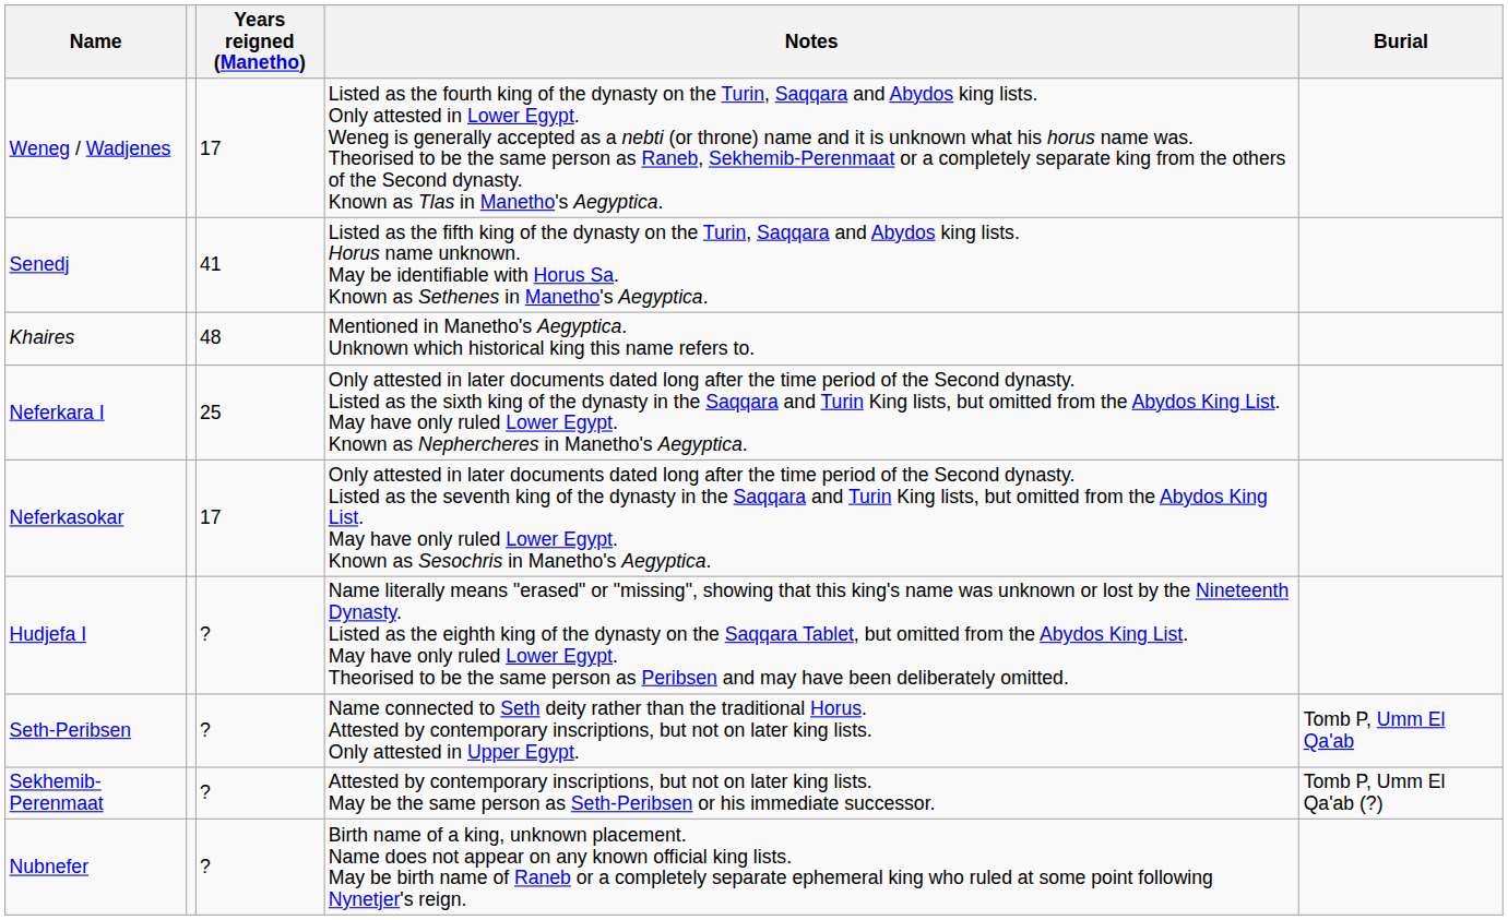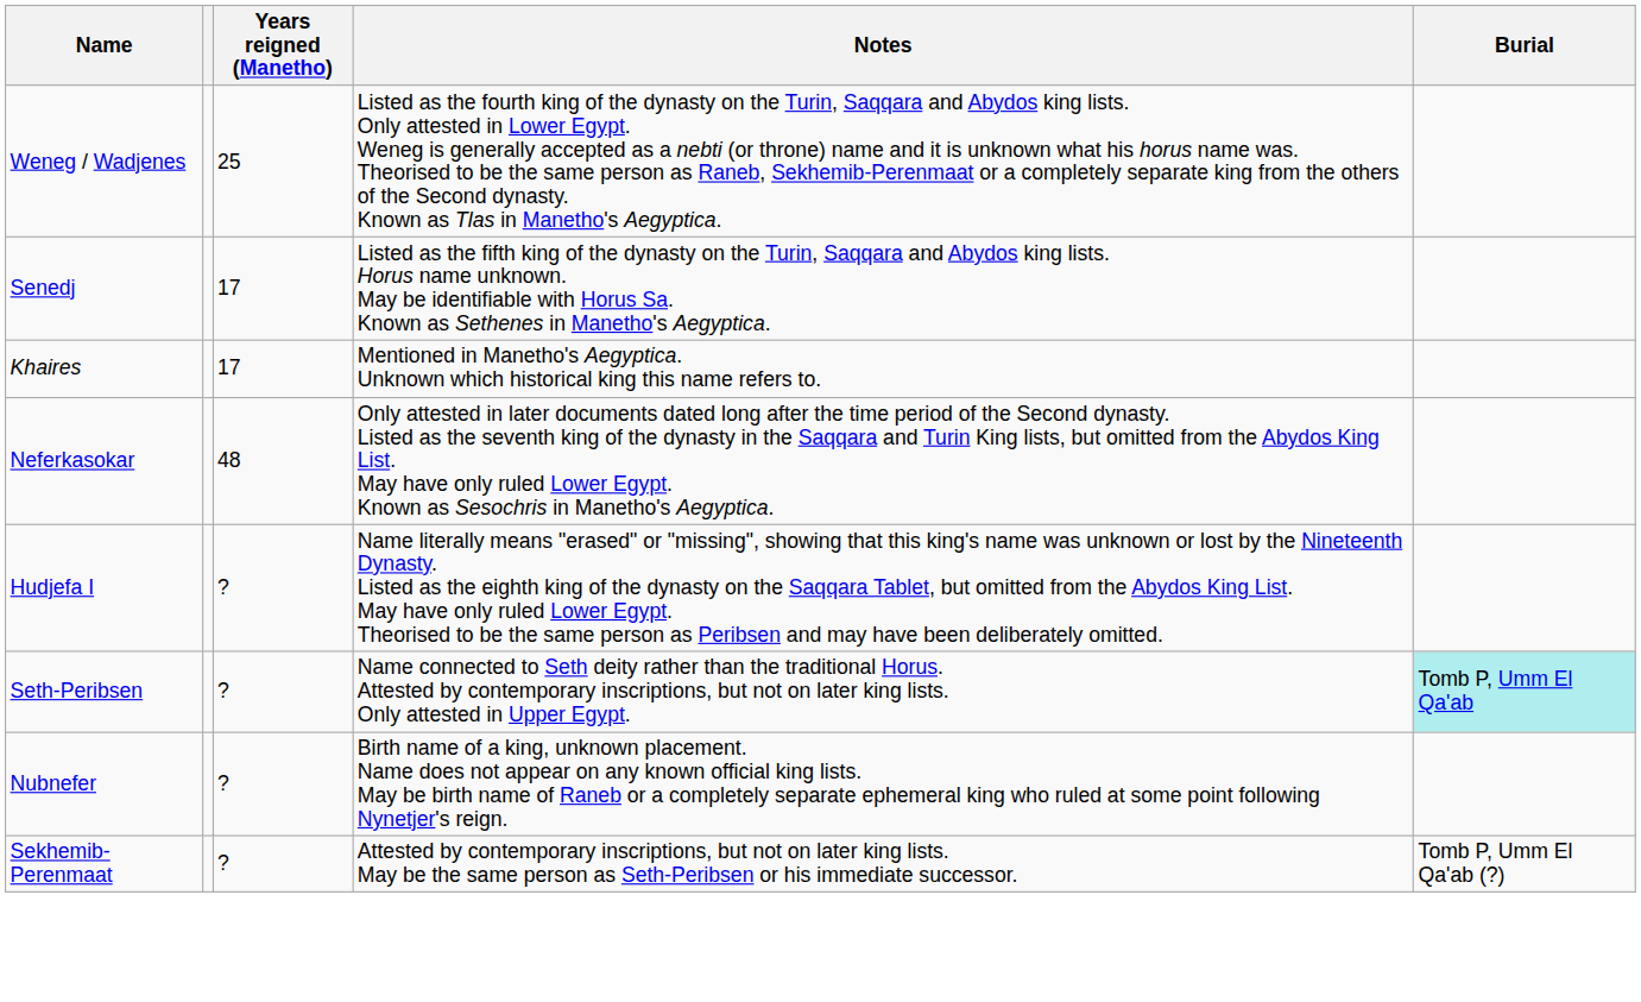 <table class="wikitable">
 <tr>
 <th>Name</th>
 <th></th>
 <th>Years reigned<br>(<a href='#'>Manetho</a>)</th>
 <th>Notes</th>
 <th>Burial</th>
 </tr>
 <tr>
 <td><a href='#'>Weneg</a> / <a href='#'>Wadjenes</a></td>
 <td></td>
-<td>17</td>
+<td>25</td>
 <td>Listed as the fourth king of the dynasty on the <a href='#'>Turin</a>, <a href='#'>Saqqara</a> and <a href='#'>Abydos</a> king lists.<br>Only attested in <a href='#'>Lower Egypt</a>.<br>Weneg is generally accepted as a <em>nebti</em> (or throne) name and it is unknown what his <em>horus</em> name was.<br>Theorised to be the same person as <a href='#'>Raneb</a>, <a href='#'>Sekhemib-Perenmaat</a> or a completely separate king from the others of the Second dynasty.<br>Known as <em>Tlas</em> in <a href='#'>Manetho</a>'s <em>Aegyptica</em>.</td>
 <td></td>
 </tr>
 <tr>
 <td><a href='#'>Senedj</a></td>
 <td></td>
-<td>41</td>
+<td>17</td>
 <td>Listed as the fifth king of the dynasty on the <a href='#'>Turin</a>, <a href='#'>Saqqara</a> and <a href='#'>Abydos</a> king lists.<br><em>Horus</em> name unknown.<br>May be identifiable with <a href='#'>Horus Sa</a>.<br>Known as <em>Sethenes</em> in <a href='#'>Manetho</a>'s <em>Aegyptica</em>.</td>
 <td></td>
 </tr>
 <tr>
 <td><em>Khaires</em></td>
 <td></td>
-<td>48</td>
+<td>17</td>
 <td>Mentioned in Manetho's <em>Aegyptica</em>.<br>Unknown which historical king this name refers to.</td>
-</tr>
-<tr>
-<td><a href='#'>Neferkara I</a></td>
-<td></td>
-<td>25</td>
-<td>Only attested in later documents dated long after the time period of the Second dynasty.<br>Listed as the sixth king of the dynasty in the <a href='#'>Saqqara</a> and <a href='#'>Turin</a> King lists, but omitted from the <a href='#'>Abydos King List</a>.<br>May have only ruled <a href='#'>Lower Egypt</a>.<br>Known as <em>Nephercheres</em> in Manetho's <em>Aegyptica</em>.</td>
-<td></td>
 </tr>
 <tr>
 <td><a href='#'>Neferkasokar</a></td>
 <td></td>
-<td>17</td>
+<td>48</td>
 <td>Only attested in later documents dated long after the time period of the Second dynasty.<br>Listed as the seventh king of the dynasty in the <a href='#'>Saqqara</a> and <a href='#'>Turin</a> King lists, but omitted from the <a href='#'>Abydos King List</a>.<br>May have only ruled <a href='#'>Lower Egypt</a>.<br>Known as <em>Sesochris</em> in Manetho's <em>Aegyptica</em>.</td>
 <td></td>
 </tr>
 <tr>
 <td><a href='#'>Hudjefa I</a></td>
 <td></td>
 <td>?</td>
 <td>Name literally means "erased" or "missing", showing that this king's name was unknown or lost by the <a href='#'>Nineteenth Dynasty</a>.<br>Listed as the eighth king of the dynasty on the <a href='#'>Saqqara Tablet</a>, but omitted from the <a href='#'>Abydos King List</a>.<br>May have only ruled <a href='#'>Lower Egypt</a>.<br>Theorised to be the same person as <a href='#'>Peribsen</a> and may have been deliberately omitted.</td>
 <td></td>
 </tr>
 <tr>
 <td><a href='#'>Seth-Peribsen</a></td>
 <td></td>
 <td>?</td>
 <td>Name connected to <a href='#'>Seth</a> deity rather than the traditional <a href='#'>Horus</a>.<br>Attested by contemporary inscriptions, but not on later king lists.<br>Only attested in <a href='#'>Upper Egypt</a>.</td>
-<td>Tomb P, <a href='#'>Umm El Qa'ab</a></td>
+<td style="background: paleturquoise;">Tomb P, <a href='#'>Umm El Qa'ab</a></td>
+</tr>
+<tr>
+<td><a href='#'>Nubnefer</a></td>
+<td></td>
+<td>?</td>
+<td>Birth name of a king, unknown placement.<br>Name does not appear on any known official king lists.<br>May be birth name of <a href='#'>Raneb</a> or a completely separate ephemeral king who ruled at some point following <a href='#'>Nynetjer</a>'s reign.</td>
+<td></td>
 </tr>
 <tr>
 <td><a href='#'>Sekhemib-Perenmaat</a></td>
 <td></td>
 <td>?</td>
 <td>Attested by contemporary inscriptions, but not on later king lists.<br>May be the same person as <a href='#'>Seth-Peribsen</a> or his immediate successor.</td>
 <td>Tomb P, Umm El Qa'ab (?)</td>
 </tr>
-<tr>
-<td><a href='#'>Nubnefer</a></td>
-<td></td>
-<td>?</td>
-<td>Birth name of a king, unknown placement.<br>Name does not appear on any known official king lists.<br>May be birth name of <a href='#'>Raneb</a> or a completely separate ephemeral king who ruled at some point following <a href='#'>Nynetjer</a>'s reign.</td>
-<td></td>
-</tr>
 </table>
